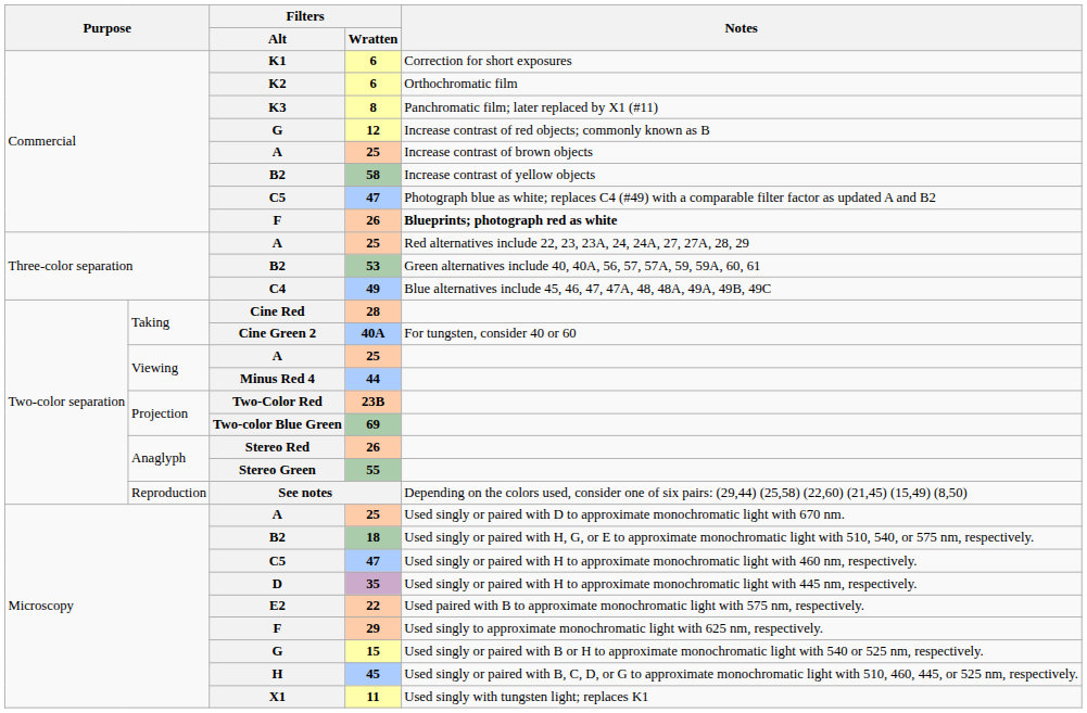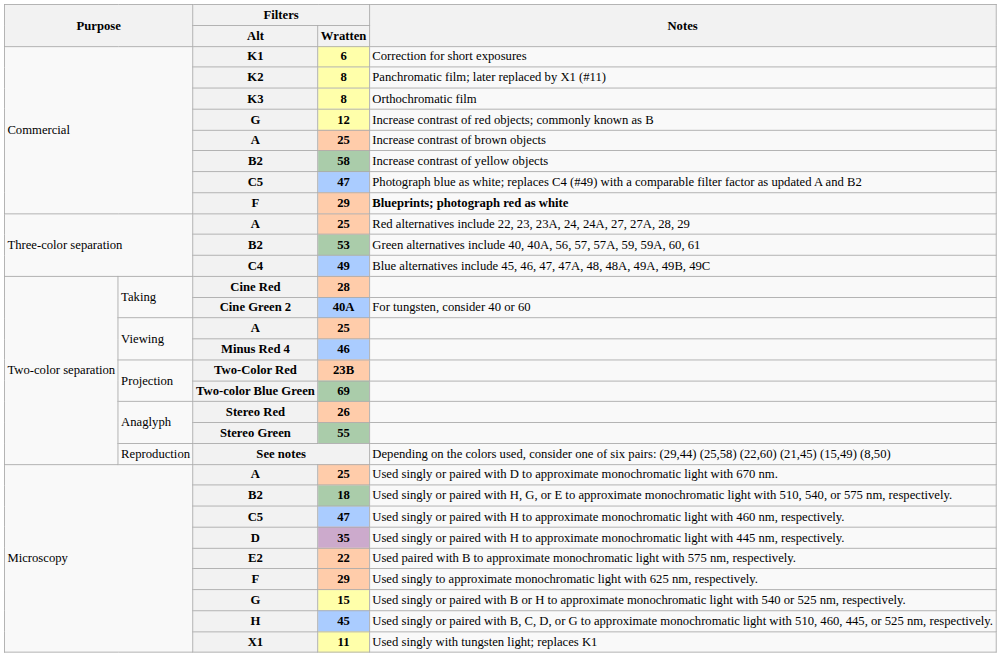 <table class="wikitable" style="font-size:90%;">
 <tr>
 <th colspan=2 rowspan=2>Purpose</th>
 <th colspan=2>Filters</th>
 <th rowspan=2>Notes</th>
 </tr>
 <tr>
 <th>Alt</th>
 <th>Wratten</th>
 </tr>
 <tr>
 <td colspan=2 rowspan=8>Commercial</td>
 <th>K1</th>
 <th style="background:#ffa;">6</th>
 <td>Correction for short exposures</td>
 </tr>
 <tr>
 <th>K2</th>
-<th style="background:#ffa;">6</th>
-<td>Orthochromatic film</td>
+<th style="background:#ffa;">8</th>
+<td>Panchromatic film; later replaced by X1 (#11)</td>
 </tr>
 <tr>
 <th>K3</th>
 <th style="background:#ffa;">8</th>
-<td>Panchromatic film; later replaced by X1 (#11)</td>
+<td>Orthochromatic film</td>
 </tr>
 <tr>
 <th>G</th>
 <th style="background:#ffa;">12</th>
 <td>Increase contrast of red objects; commonly known as B</td>
 </tr>
 <tr>
 <th>A</th>
 <th style="background:#fca;">25</th>
 <td>Increase contrast of brown objects</td>
 </tr>
 <tr>
 <th>B2</th>
 <th style="background:#aca;">58</th>
 <td>Increase contrast of yellow objects</td>
 </tr>
 <tr>
 <th>C5</th>
 <th style="background:#acf;">47</th>
 <td>Photograph blue as white; replaces C4 (#49) with a comparable filter factor as updated A and B2</td>
 </tr>
 <tr>
 <th>F</th>
-<th style="background:#fca;">26</th>
+<th style="background:#fca;">29</th>
 <td><strong>Blueprints; photograph red as white</strong></td>
 </tr>
 <tr>
 <td colspan=2 rowspan=3>Three-color separation</td>
 <th>A</th>
 <th style="background:#fca;">25</th>
 <td>Red alternatives include 22, 23, 23A, 24, 24A, 27, 27A, 28, 29</td>
 </tr>
 <tr>
 <th>B2</th>
 <th style="background:#aca;">53</th>
 <td>Green alternatives include 40, 40A, 56, 57, 57A, 59, 59A, 60, 61</td>
 </tr>
 <tr>
 <th>C4</th>
 <th style="background:#acf;">49</th>
 <td>Blue alternatives include 45, 46, 47, 47A, 48, 48A, 49A, 49B, 49C</td>
 </tr>
 <tr>
 <td rowspan=9>Two-color separation</td>
 <td rowspan=2>Taking</td>
 <th>Cine Red</th>
 <th style="background:#fca;">28</th>
 <td></td>
 </tr>
 <tr>
 <th>Cine Green 2</th>
 <th style="background:#acf;">40A</th>
 <td>For tungsten, consider 40 or 60</td>
 </tr>
 <tr>
 <td rowspan=2>Viewing</td>
 <th>A</th>
 <th style="background:#fca;">25</th>
 <td></td>
 </tr>
 <tr>
 <th>Minus Red 4</th>
-<th style="background:#acf;">44</th>
+<th style="background:#acf;">46</th>
 <td></td>
 </tr>
 <tr>
 <td rowspan=2>Projection</td>
 <th>Two-Color Red</th>
 <th style="background:#fca;">23B</th>
 <td></td>
 </tr>
 <tr>
 <th>Two-color Blue Green</th>
 <th style="background:#aca;">69</th>
 <td></td>
 </tr>
 <tr>
 <td rowspan=2>Anaglyph</td>
 <th>Stereo Red</th>
 <th style="background:#fca;">26</th>
 <td></td>
 </tr>
 <tr>
 <th>Stereo Green</th>
 <th style="background:#aca;">55</th>
 <td></td>
 </tr>
 <tr>
 <td>Reproduction</td>
 <th colspan=2>See notes</th>
 <td>Depending on the colors used, consider one of six pairs: (29,44) (25,58) (22,60) (21,45) (15,49) (8,50)</td>
 </tr>
 <tr>
 <td colspan=2 rowspan=9>Microscopy</td>
 <th>A</th>
 <th style="background:#fca;">25</th>
 <td>Used singly or paired with D to approximate monochromatic light with 670 nm.</td>
 </tr>
 <tr>
 <th>B2</th>
 <th style="background:#aca;">18</th>
 <td>Used singly or paired with H, G, or E to approximate monochromatic light with 510, 540, or 575 nm, respectively.</td>
 </tr>
 <tr>
 <th>C5</th>
 <th style="background:#acf;">47</th>
 <td>Used singly or paired with H to approximate monochromatic light with 460 nm, respectively.</td>
 </tr>
 <tr>
 <th>D</th>
 <th style="background:#cac;">35</th>
 <td>Used singly or paired with H to approximate monochromatic light with 445 nm, respectively.</td>
 </tr>
 <tr>
 <th>E2</th>
 <th style="background:#fca;">22</th>
 <td>Used paired with B to approximate monochromatic light with 575 nm, respectively.</td>
 </tr>
 <tr>
 <th>F</th>
 <th style="background:#fca;">29</th>
 <td>Used singly to approximate monochromatic light with 625 nm, respectively.</td>
 </tr>
 <tr>
 <th>G</th>
 <th style="background:#ffa;">15</th>
 <td>Used singly or paired with B or H to approximate monochromatic light with 540 or 525 nm, respectively.</td>
 </tr>
 <tr>
 <th>H</th>
 <th style="background:#acf;">45</th>
 <td>Used singly or paired with B, C, D, or G to approximate monochromatic light with 510, 460, 445, or 525 nm, respectively.</td>
 </tr>
 <tr>
 <th>X1</th>
 <th style="background:#ffa;">11</th>
 <td>Used singly with tungsten light; replaces K1</td>
 </tr>
 </table>
